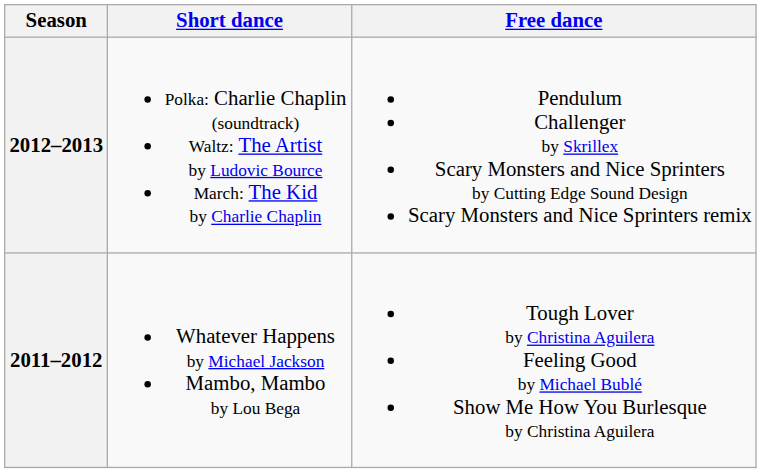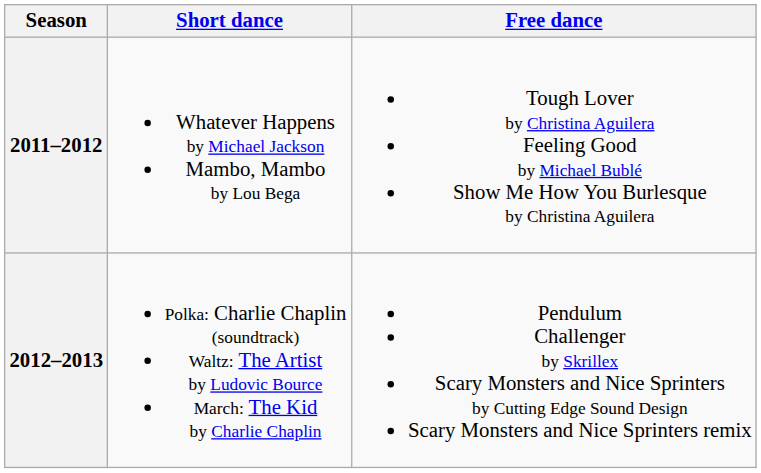 <table class="wikitable" style="text-align:center">
 <tr>
 <th>Season</th>
 <th><a href='#'>Short dance</a></th>
 <th><a href='#'>Free dance</a></th>
 </tr>
 <tr>
+<th>2011–2012 <br> </th>
+<td><br><ul><li>Whatever Happens <br><small> by <a href='#'>Michael Jackson</a> </small></li><li>Mambo, Mambo <br><small> by Lou Bega </small></li></ul></td>
+<td><br><ul><li>Tough Lover <br><small> by <a href='#'>Christina Aguilera</a> </small></li><li>Feeling Good <br><small> by <a href='#'>Michael Bublé</a> </small></li><li>Show Me How You Burlesque <br><small> by Christina Aguilera </small></li></ul></td>
+</tr>
+<tr>
 <th>2012–2013 <br> </th>
 <td><br><ul><li><small>Polka:</small> Charlie Chaplin <br><small> (soundtrack) </small></li><li><small>Waltz:</small> <a href='#'>The Artist</a> <br><small> by <a href='#'>Ludovic Bource</a> </small></li><li><small>March:</small> <a href='#'>The Kid</a> <br><small> by <a href='#'>Charlie Chaplin</a> </small></li></ul></td>
 <td><br><ul><li>Pendulum</li><li>Challenger <br><small> by <a href='#'>Skrillex</a> </small></li><li>Scary Monsters and Nice Sprinters <br><small> by Cutting Edge Sound Design </small></li><li>Scary Monsters and Nice Sprinters remix</li></ul></td>
 </tr>
-<tr>
-<th>2011–2012 <br> </th>
-<td><br><ul><li>Whatever Happens <br><small> by <a href='#'>Michael Jackson</a> </small></li><li>Mambo, Mambo <br><small> by Lou Bega </small></li></ul></td>
-<td><br><ul><li>Tough Lover <br><small> by <a href='#'>Christina Aguilera</a> </small></li><li>Feeling Good <br><small> by <a href='#'>Michael Bublé</a> </small></li><li>Show Me How You Burlesque <br><small> by Christina Aguilera </small></li></ul></td>
-</tr>
 </table>
